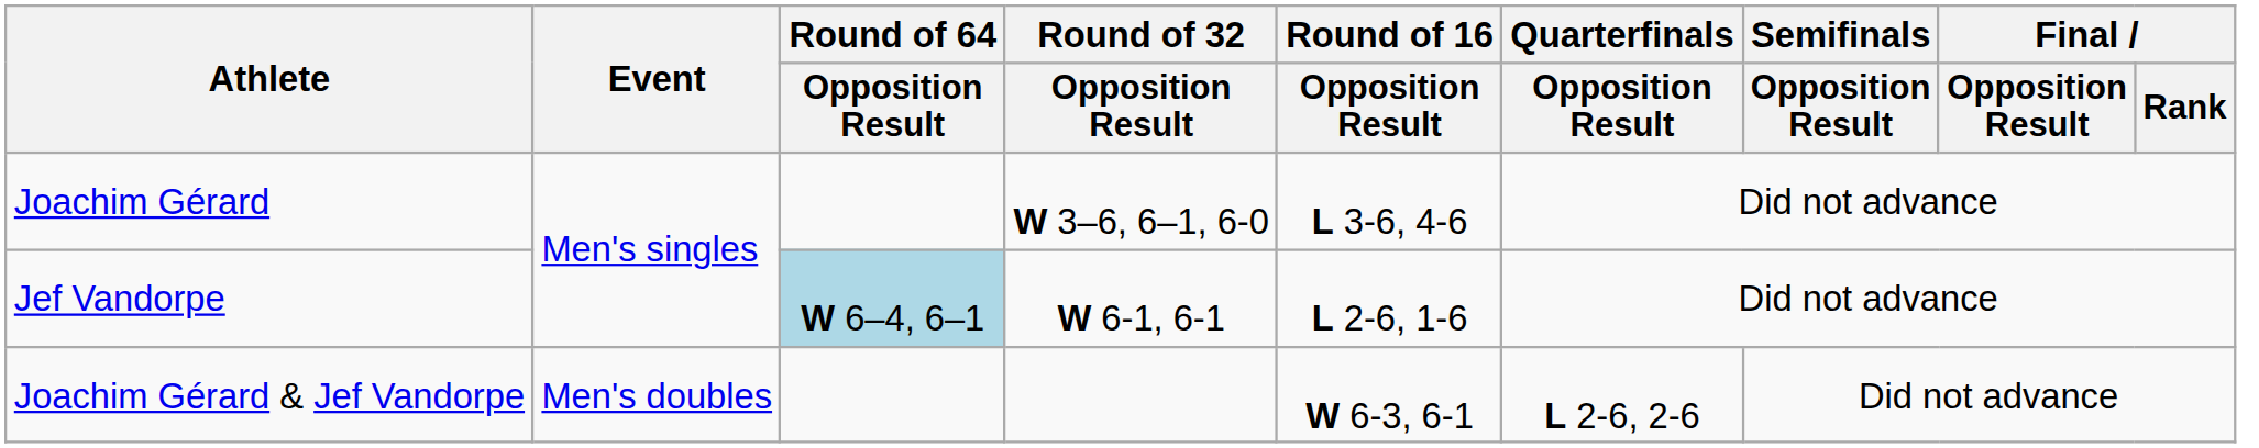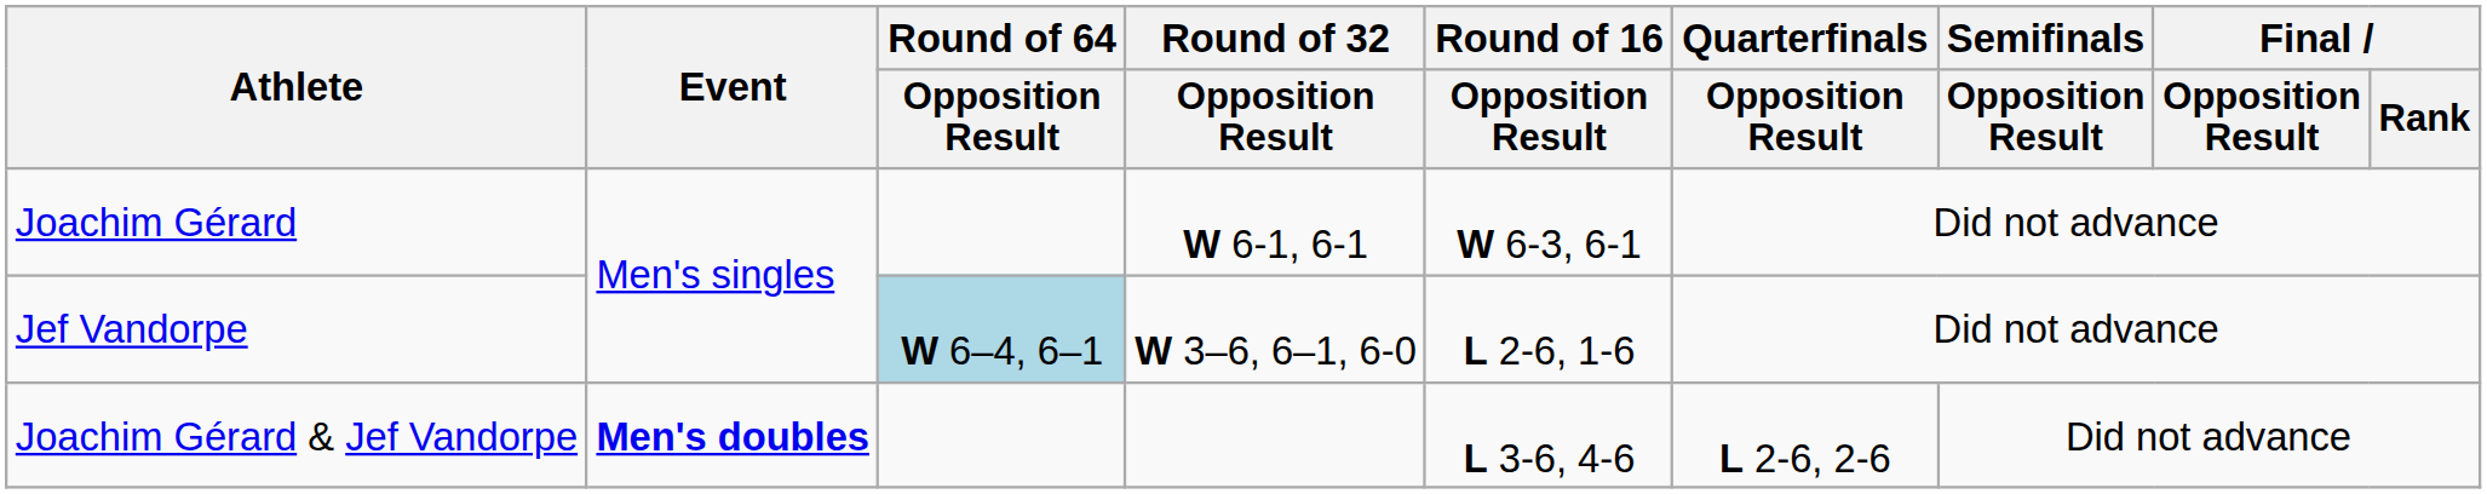 <table class="wikitable" style="font-size:90%;">
 <tr>
 <th rowspan=2>Athlete</th>
 <th rowspan=2>Event</th>
 <th>Round of 64</th>
 <th>Round of 32</th>
 <th>Round of 16</th>
 <th>Quarterfinals</th>
 <th>Semifinals</th>
 <th colspan=2>Final / </th>
 </tr>
 <tr style="font-size:95%">
 <th>Opposition<br>Result</th>
 <th>Opposition<br>Result</th>
 <th>Opposition<br>Result</th>
 <th>Opposition<br>Result</th>
 <th>Opposition<br>Result</th>
 <th>Opposition<br>Result</th>
 <th>Rank</th>
 </tr>
 <tr align=center>
 <td align=left><a href='#'>Joachim Gérard</a></td>
 <td align=left rowspan=2><a href='#'>Men's singles</a></td>
 <td></td>
-<td><br><strong>W</strong> 3–6, 6–1, 6-0</td>
-<td><br><strong>L</strong> 3-6, 4-6</td>
+<td><br><strong>W</strong> 6-1, 6-1</td>
+<td><br><strong>W</strong> 6-3, 6-1</td>
 <td colspan=4>Did not advance</td>
 </tr>
 <tr align=center>
 <td align=left><a href='#'>Jef Vandorpe</a></td>
 <td style="background: lightblue;"><br><strong>W</strong> 6–4, 6–1</td>
-<td><br><strong>W</strong> 6-1, 6-1</td>
+<td><br><strong>W</strong> 3–6, 6–1, 6-0</td>
 <td><br><strong>L</strong> 2-6, 1-6</td>
 <td colspan=4>Did not advance</td>
 </tr>
 <tr align=center>
 <td align=left><a href='#'>Joachim Gérard</a> & <a href='#'>Jef Vandorpe</a></td>
-<td align=left><a href='#'>Men's doubles</a></td>
+<td align=left><strong><a href='#'>Men's doubles</a></strong></td>
 <td></td>
 <td></td>
-<td><br><strong>W</strong> 6-3, 6-1</td>
+<td><br><strong>L</strong> 3-6, 4-6</td>
 <td><br><strong>L</strong> 2-6, 2-6</td>
 <td colspan=3>Did not advance</td>
 </tr>
 </table>
